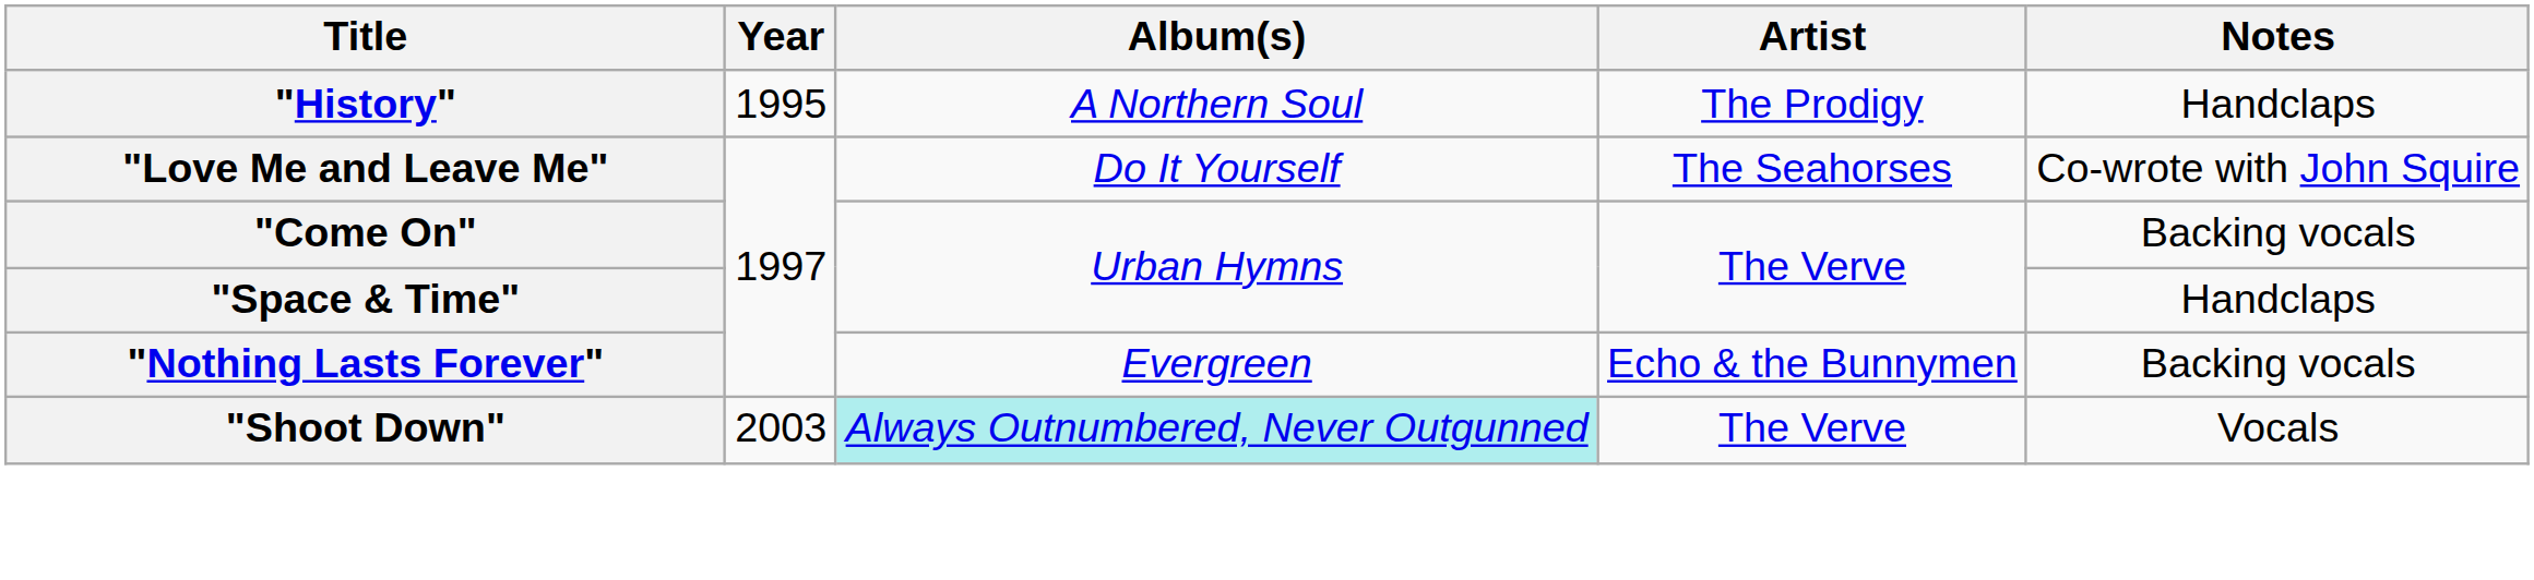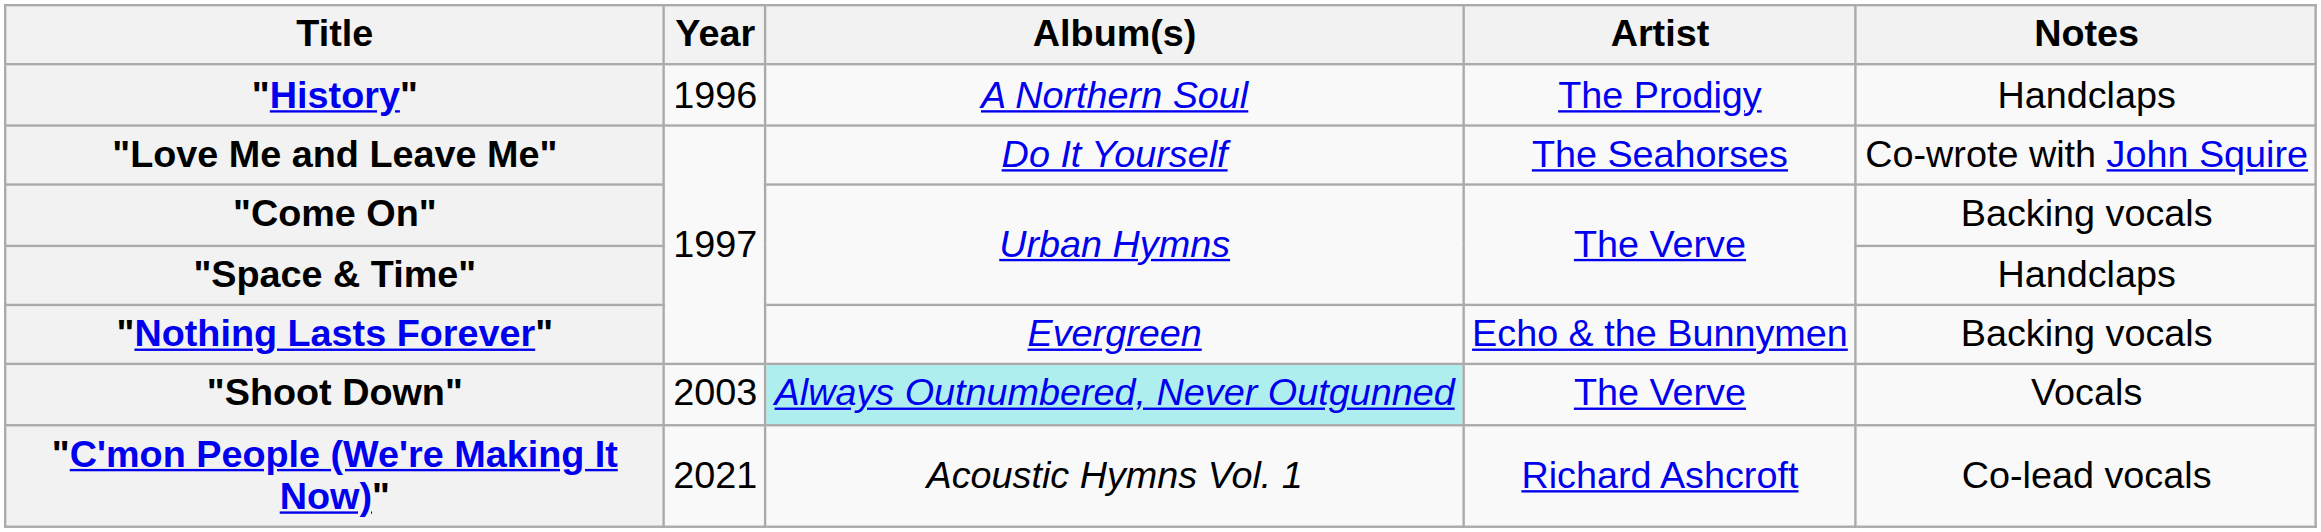 <table class="wikitable plainrowheaders" style="text-align:center;">
 <tr>
 <th scope="col" style="width:17em;">Title</th>
 <th scope="col" style="width:1em;">Year</th>
 <th scope="col">Album(s)</th>
 <th scope="col">Artist</th>
 <th scope="col">Notes</th>
 </tr>
 <tr>
 <th scope="row">"<a href='#'>History</a>"</th>
-<td>1995</td>
+<td>1996</td>
 <td><em><a href='#'>A Northern Soul</a></em></td>
 <td><a href='#'>The Prodigy</a></td>
 <td>Handclaps</td>
 </tr>
 <tr>
 <th scope="row">"Love Me and Leave Me"</th>
 <td rowspan="4">1997</td>
 <td><em><a href='#'>Do It Yourself</a></em></td>
 <td><a href='#'>The Seahorses</a></td>
 <td>Co-wrote with <a href='#'>John Squire</a></td>
 </tr>
 <tr>
 <th scope="row">"Come On"</th>
 <td rowspan="2"><em><a href='#'>Urban Hymns</a></em></td>
 <td rowspan="2"><a href='#'>The Verve</a></td>
 <td>Backing vocals</td>
 </tr>
 <tr>
 <th scope="row">"Space & Time"</th>
 <td>Handclaps</td>
 </tr>
 <tr>
 <th scope="row">"<a href='#'>Nothing Lasts Forever</a>"</th>
 <td><em><a href='#'>Evergreen</a></em></td>
 <td><a href='#'>Echo & the Bunnymen</a></td>
 <td>Backing vocals</td>
 </tr>
 <tr>
 <th scope="row">"Shoot Down"</th>
 <td>2003</td>
 <td style="background: paleturquoise;"><em><a href='#'>Always Outnumbered, Never Outgunned</a></em></td>
 <td><a href='#'>The Verve</a></td>
 <td>Vocals</td>
 </tr>
+<tr>
+<th scope="row">"<a href='#'>C'mon People (We're Making It Now)</a>"</th>
+<td>2021</td>
+<td><em>Acoustic Hymns Vol. 1</em></td>
+<td><a href='#'>Richard Ashcroft</a></td>
+<td>Co-lead vocals</td>
+</tr>
 </table>
